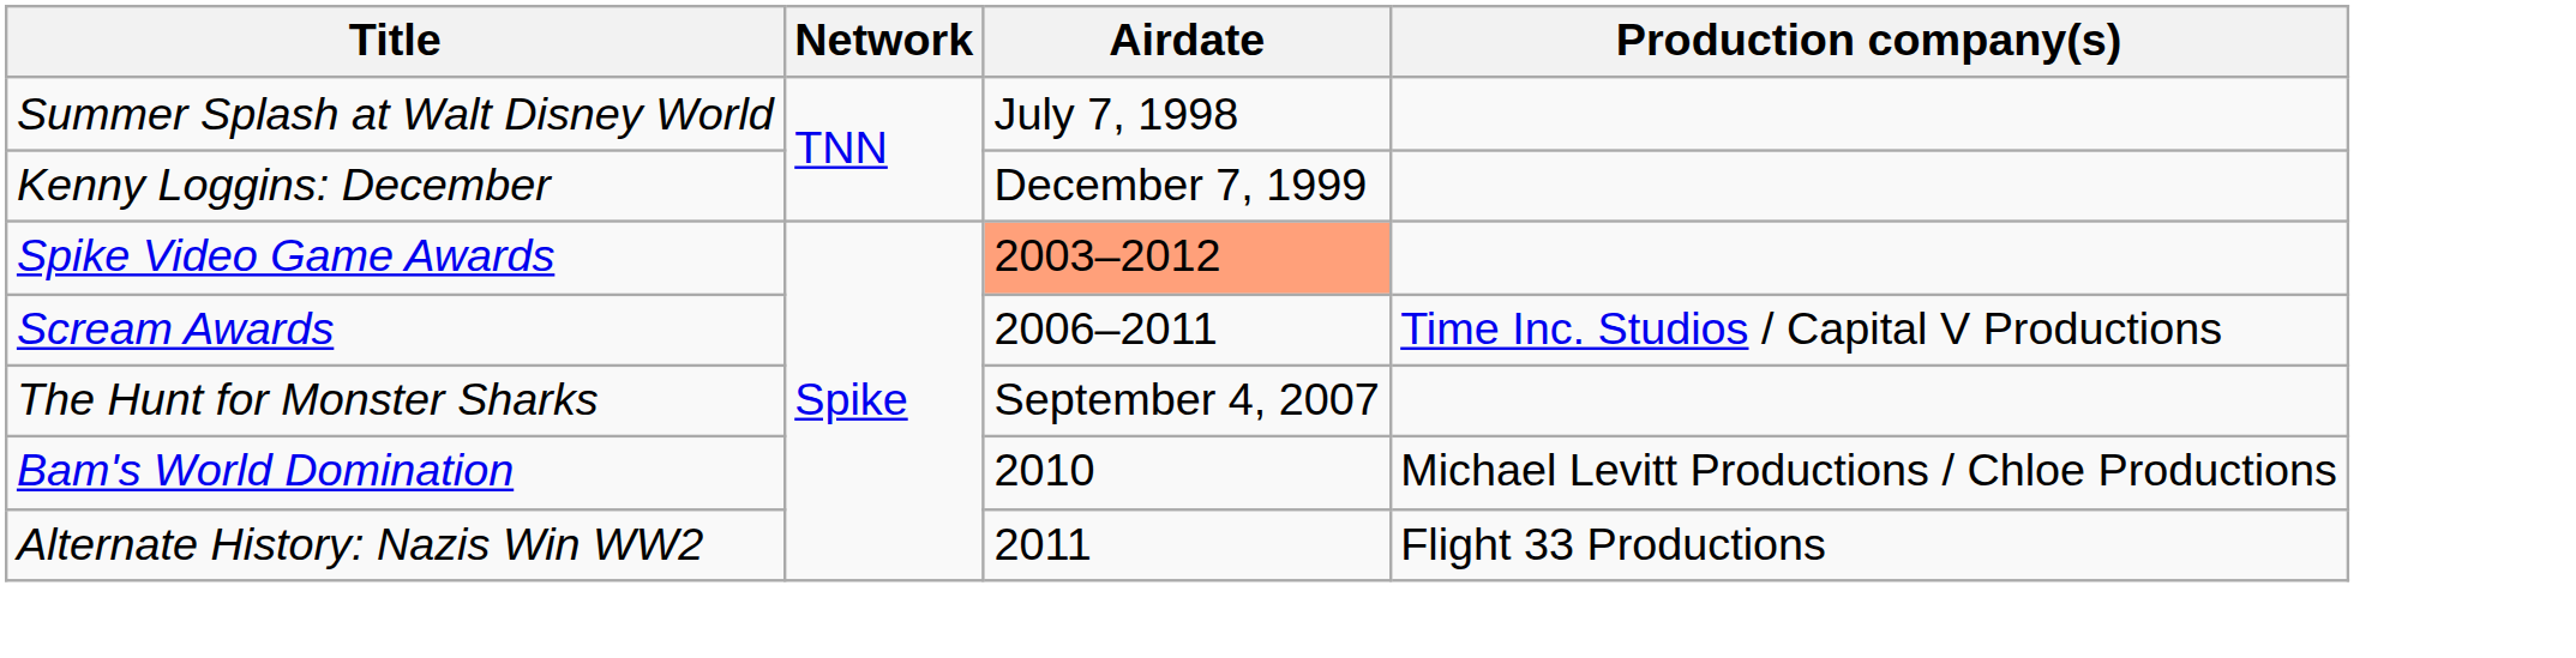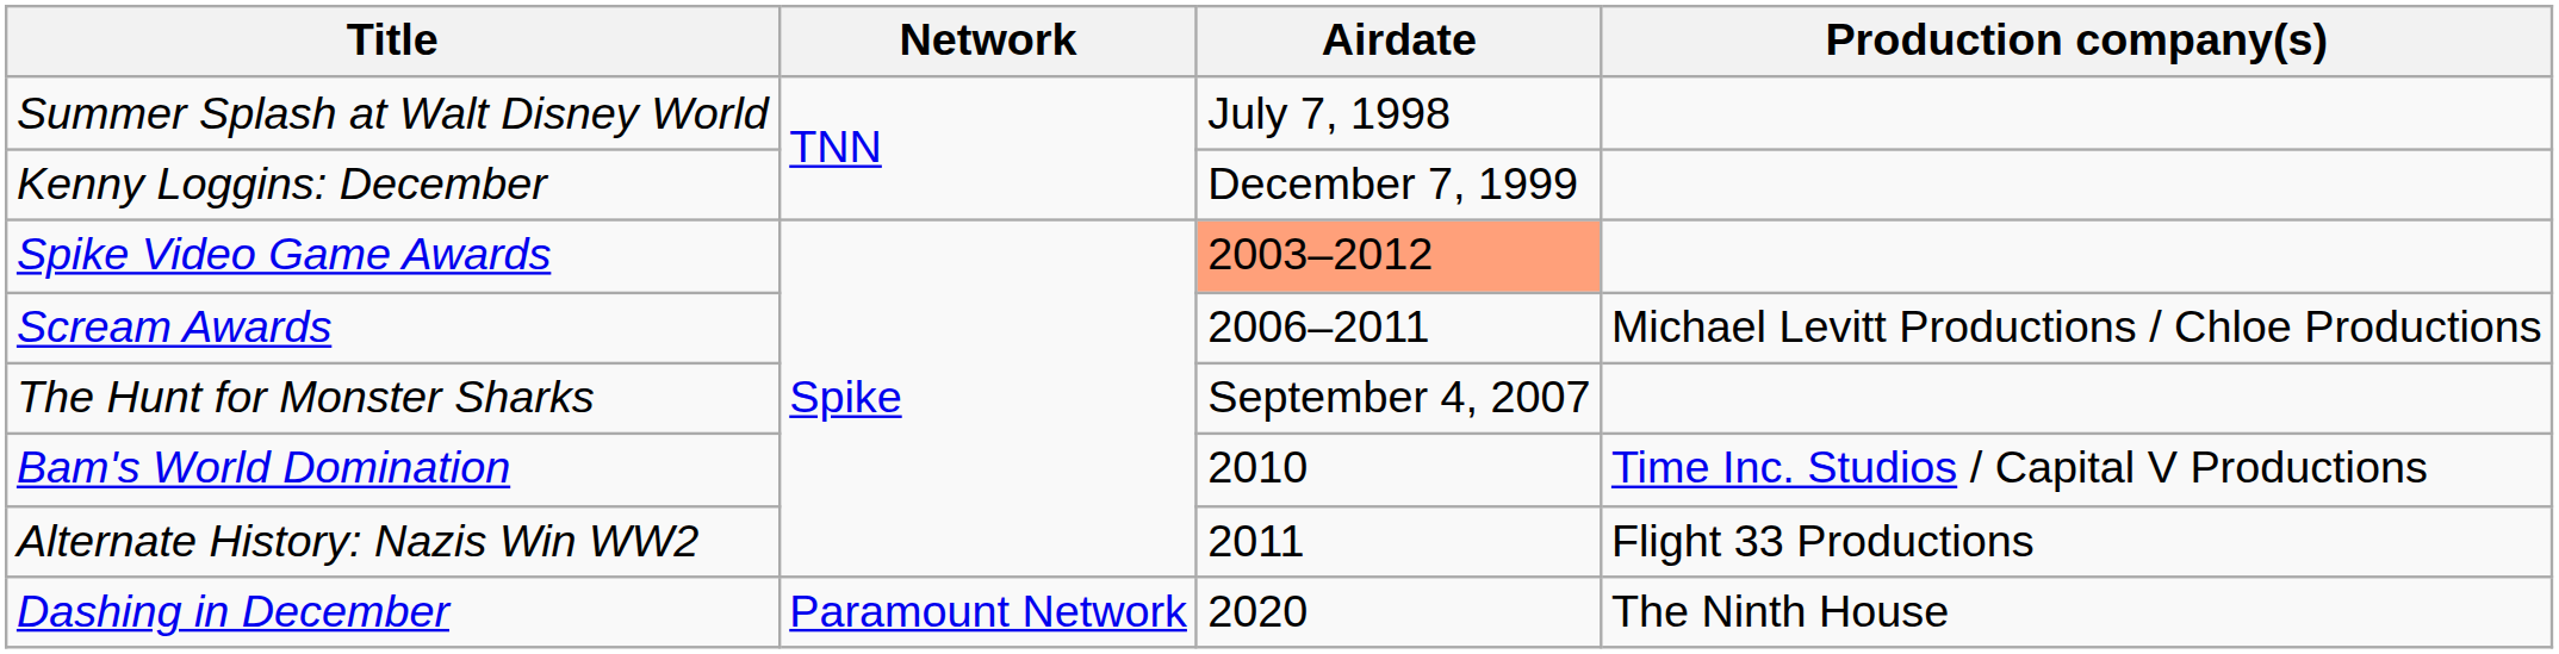 <table class="wikitable sortable">
 <tr>
 <th>Title</th>
 <th>Network</th>
 <th>Airdate</th>
 <th>Production company(s)</th>
 </tr>
 <tr>
 <td><em>Summer Splash at Walt Disney World</em></td>
 <td rowspan="2"><a href='#'>TNN</a></td>
 <td>July 7, 1998</td>
 <td></td>
 </tr>
 <tr>
 <td><em>Kenny Loggins: December</em></td>
 <td>December 7, 1999</td>
 <td></td>
 </tr>
 <tr>
 <td><em><a href='#'>Spike Video Game Awards</a></em></td>
 <td rowspan="5"><a href='#'>Spike</a></td>
 <td style="background: lightsalmon;">2003–2012</td>
 <td></td>
 </tr>
 <tr>
 <td><em><a href='#'>Scream Awards</a></em></td>
 <td>2006–2011</td>
-<td><a href='#'>Time Inc. Studios</a> / Capital V Productions</td>
+<td>Michael Levitt Productions / Chloe Productions</td>
 </tr>
 <tr>
 <td><em>The Hunt for Monster Sharks</em></td>
 <td>September 4, 2007</td>
 <td></td>
 </tr>
 <tr>
 <td><em><a href='#'>Bam's World Domination</a></em></td>
 <td>2010</td>
-<td>Michael Levitt Productions / Chloe Productions</td>
+<td><a href='#'>Time Inc. Studios</a> / Capital V Productions</td>
 </tr>
 <tr>
 <td><em>Alternate History: Nazis Win WW2</em></td>
 <td>2011</td>
 <td>Flight 33 Productions</td>
 </tr>
+<tr>
+<td><em><a href='#'>Dashing in December</a></em></td>
+<td><a href='#'>Paramount Network</a></td>
+<td>2020</td>
+<td>The Ninth House</td>
+</tr>
 </table>
